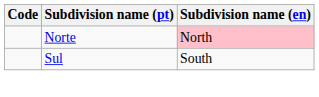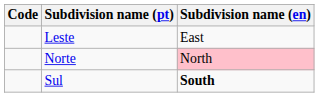 <table class="wikitable sortable">
 <tr>
 <th>Code</th>
 <th>Subdivision name (<a href='#'>pt</a>)</th>
 <th>Subdivision name (<a href='#'>en</a>)</th>
+</tr>
+<tr>
+<td></td>
+<td><a href='#'>Leste</a></td>
+<td>East</td>
 </tr>
 <tr>
 <td></td>
 <td><a href='#'>Norte</a></td>
 <td style="background: pink;">North</td>
 </tr>
 <tr>
 <td></td>
 <td><a href='#'>Sul</a></td>
-<td>South</td>
+<td><strong>South</strong></td>
 </tr>
 </table>
